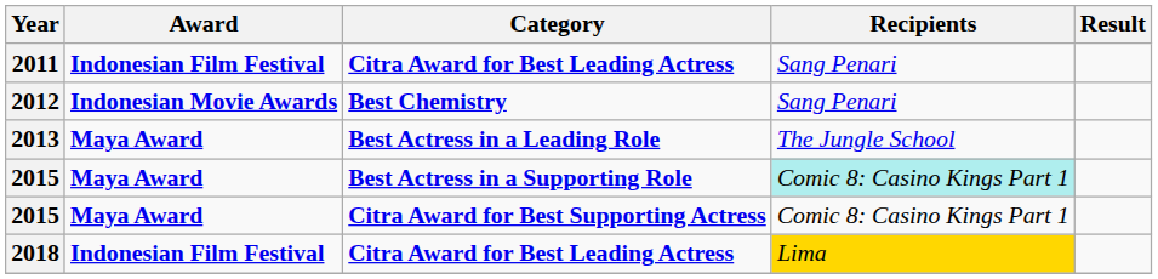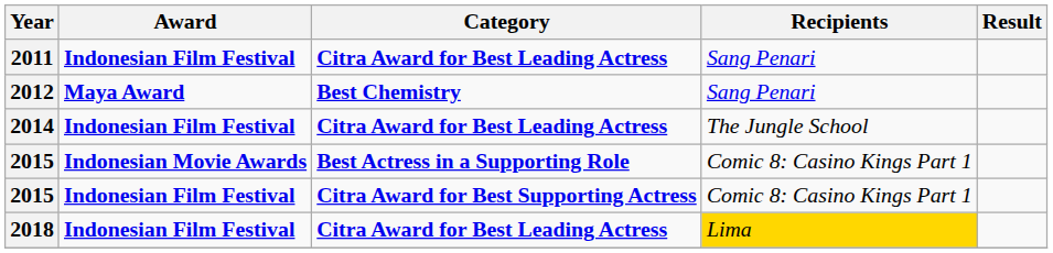 <table class="wikitable sortable">
 <tr>
 <th>Year</th>
 <th>Award</th>
 <th>Category</th>
 <th>Recipients</th>
 <th>Result</th>
 </tr>
 <tr>
 <th>2011</th>
 <td><strong><a href='#'>Indonesian Film Festival</a></strong></td>
 <td><strong><a href='#'>Citra Award for Best Leading Actress</a></strong></td>
 <td><em><a href='#'>Sang Penari</a></em></td>
 <td></td>
 </tr>
 <tr>
 <th>2012</th>
-<td><strong><a href='#'>Indonesian Movie Awards</a></strong></td>
+<td><strong><a href='#'>Maya Award</a></strong></td>
 <td><strong><a href='#'>Best Chemistry</a></strong> <strong></strong></td>
 <td><em><a href='#'>Sang Penari</a></em></td>
 <td></td>
 </tr>
 <tr>
-<th>2013</th>
-<td><strong><a href='#'>Maya Award</a></strong></td>
-<td><strong><a href='#'>Best Actress in a Leading Role</a></strong></td>
-<td><em><a href='#'>The Jungle School</a></em></td>
+<th>2014</th>
+<td><strong><a href='#'>Indonesian Film Festival</a></strong></td>
+<td><strong><a href='#'>Citra Award for Best Leading Actress</a></strong></td>
+<td><em>The Jungle School</em></td>
 <td></td>
 </tr>
 <tr>
 <th>2015</th>
-<td><strong><a href='#'>Maya Award</a></strong></td>
+<td><strong><a href='#'>Indonesian Movie Awards</a></strong></td>
 <td><strong><a href='#'>Best Actress in a Supporting Role</a></strong></td>
-<td style="background: paleturquoise;"><em>Comic 8: Casino Kings Part 1</em></td>
+<td><em>Comic 8: Casino Kings Part 1</em></td>
 <td></td>
 </tr>
 <tr>
 <th>2015</th>
-<td><strong><a href='#'>Maya Award</a></strong></td>
+<td><strong><a href='#'>Indonesian Film Festival</a></strong></td>
 <td><strong><a href='#'>Citra Award for Best Supporting Actress</a></strong></td>
 <td><em>Comic 8: Casino Kings Part 1</em></td>
 <td></td>
 </tr>
 <tr>
 <th>2018</th>
 <td><strong><a href='#'>Indonesian Film Festival</a></strong></td>
 <td><strong><a href='#'>Citra Award for Best Leading Actress</a></strong></td>
 <td style="background: gold;"><em>Lima</em></td>
 <td></td>
 </tr>
 <tr>
 </tr>
 </table>
